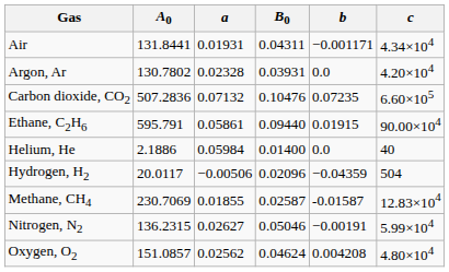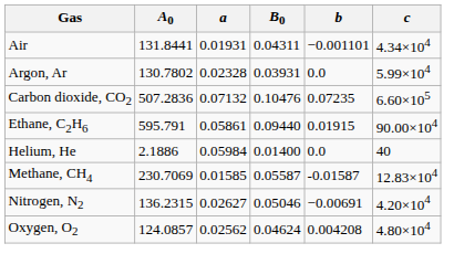 <table class="wikitable">
 <tr>
 <th>Gas</th>
 <th><em>A</em><sub>0</sub></th>
 <th><em>a</em></th>
 <th><em>B</em><sub>0</sub></th>
 <th><em>b</em></th>
 <th><em>c</em></th>
 </tr>
 <tr>
 <td>Air</td>
 <td>131.8441</td>
 <td>0.01931</td>
 <td>0.04311</td>
-<td>−0.001171</td>
+<td>−0.001101</td>
 <td>4.34×10<sup>4</sup></td>
 </tr>
 <tr>
 <td>Argon, Ar</td>
 <td>130.7802</td>
 <td>0.02328</td>
 <td>0.03931</td>
 <td>0.0</td>
-<td>4.20×10<sup>4</sup></td>
+<td>5.99×10<sup>4</sup></td>
 </tr>
 <tr>
 <td>Carbon dioxide, CO<sub>2</sub></td>
 <td>507.2836</td>
 <td>0.07132</td>
 <td>0.10476</td>
 <td>0.07235</td>
 <td>6.60×10<sup>5</sup></td>
 </tr>
 <tr>
 <td>Ethane, C<sub>2</sub>H<sub>6</sub></td>
 <td>595.791</td>
 <td>0.05861</td>
 <td>0.09440</td>
 <td>0.01915</td>
 <td>90.00×10<sup>4</sup></td>
 </tr>
 <tr>
 <td>Helium, He</td>
 <td>2.1886</td>
 <td>0.05984</td>
 <td>0.01400</td>
 <td>0.0</td>
 <td>40</td>
 </tr>
 <tr>
-<td>Hydrogen, H<sub>2</sub></td>
-<td>20.0117</td>
-<td>−0.00506</td>
-<td>0.02096</td>
-<td>−0.04359</td>
-<td>504</td>
-</tr>
-<tr>
 <td>Methane, CH<sub>4</sub></td>
 <td>230.7069</td>
-<td>0.01855</td>
-<td>0.02587</td>
+<td>0.01585</td>
+<td>0.05587</td>
 <td>-0.01587</td>
 <td>12.83×10<sup>4</sup></td>
 </tr>
 <tr>
 <td>Nitrogen, N<sub>2</sub></td>
 <td>136.2315</td>
 <td>0.02627</td>
 <td>0.05046</td>
-<td>−0.00191</td>
-<td>5.99×10<sup>4</sup></td>
+<td>−0.00691</td>
+<td>4.20×10<sup>4</sup></td>
 </tr>
 <tr>
 <td>Oxygen, O<sub>2</sub></td>
-<td>151.0857</td>
+<td>124.0857</td>
 <td>0.02562</td>
 <td>0.04624</td>
 <td>0.004208</td>
 <td>4.80×10<sup>4</sup></td>
 </tr>
 </table>
